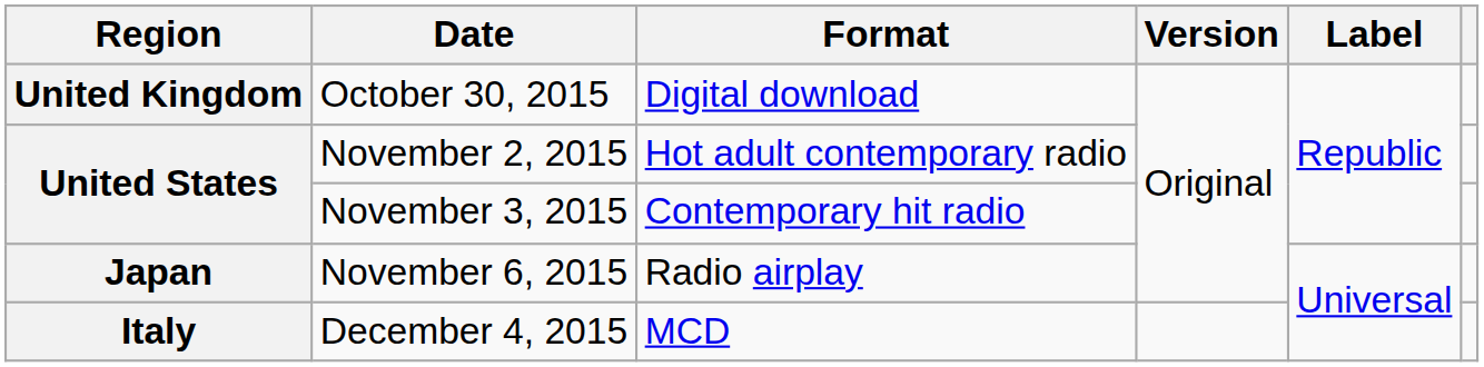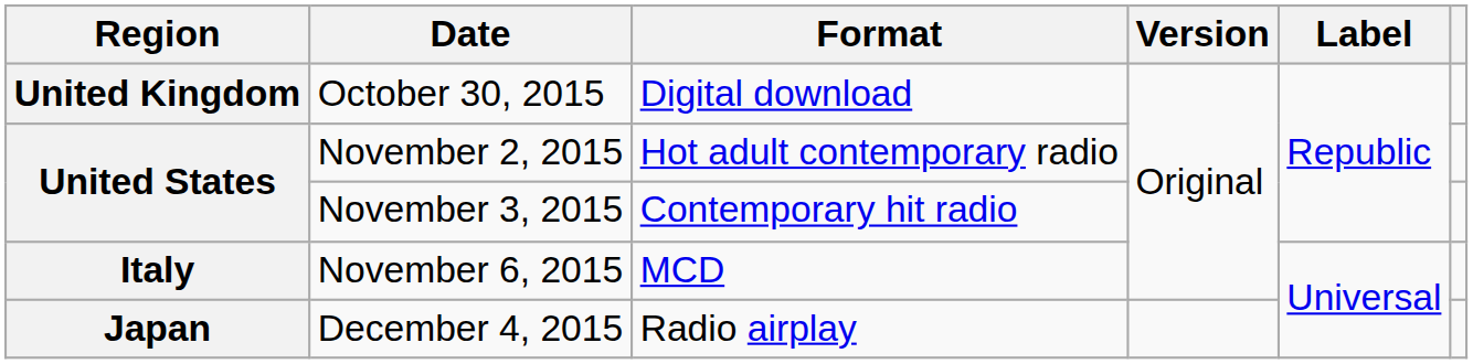 <table class="wikitable plainrowheaders">
 <tr>
 <th scope="col">Region</th>
 <th scope="col">Date</th>
 <th scope="col">Format</th>
 <th scope="col">Version</th>
 <th scope="col">Label</th>
 <th scope="col"></th>
 </tr>
 <tr>
 <th scope="row">United Kingdom</th>
 <td>October 30, 2015</td>
 <td><a href='#'>Digital download</a></td>
 <td rowspan="4">Original</td>
 <td rowspan="3"><a href='#'>Republic</a></td>
 <td style="text-align:center;"></td>
 </tr>
 <tr>
 <th scope="row" rowspan="2">United States</th>
 <td>November 2, 2015</td>
 <td><a href='#'>Hot adult contemporary</a> radio</td>
 <td style="text-align:center;"></td>
 </tr>
 <tr>
 <td>November 3, 2015</td>
 <td><a href='#'>Contemporary hit radio</a></td>
 <td style="text-align:center;"></td>
 </tr>
 <tr>
-<th scope="row">Japan</th>
+<th scope="row">Italy</th>
 <td>November 6, 2015</td>
-<td>Radio <a href='#'>airplay</a></td>
+<td><a href='#'>MCD</a></td>
 <td rowspan="2"><a href='#'>Universal</a></td>
 <td style="text-align:center;"></td>
 </tr>
 <tr>
-<th scope="row">Italy</th>
+<th scope="row">Japan</th>
 <td>December 4, 2015</td>
-<td><a href='#'>MCD</a></td>
+<td>Radio <a href='#'>airplay</a></td>
 <td></td>
 <td style="text-align:center;"></td>
 </tr>
 </table>
